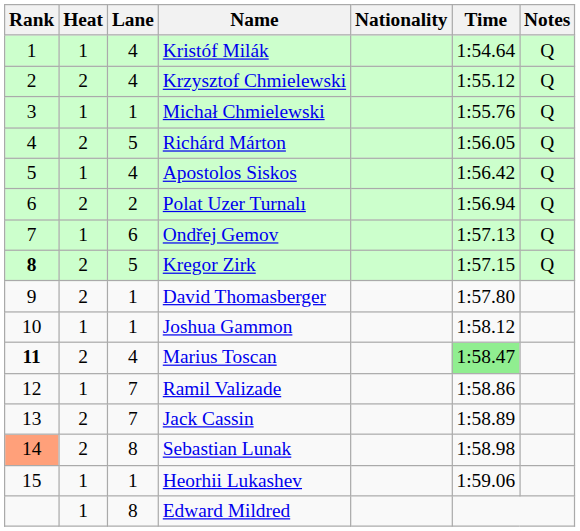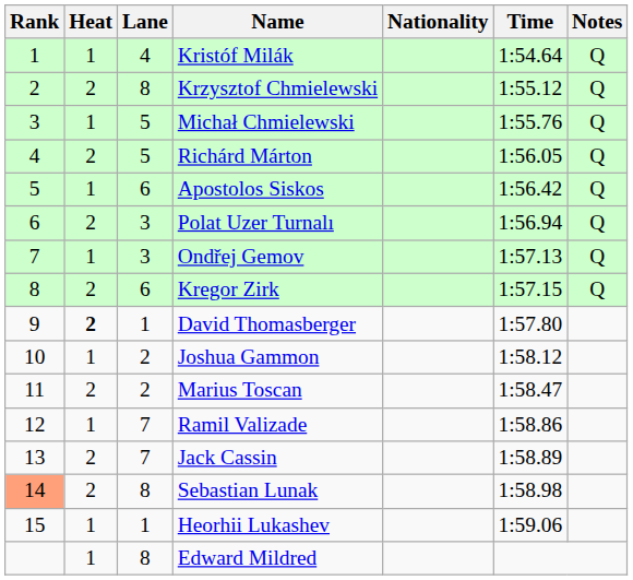 <table class="wikitable sortable" style="text-align:center">
 <tr>
 <th>Rank</th>
 <th>Heat</th>
 <th>Lane</th>
 <th>Name</th>
 <th>Nationality</th>
 <th>Time</th>
 <th>Notes</th>
 </tr>
 <tr bgcolor=ccffcc>
 <td>1</td>
 <td>1</td>
 <td>4</td>
 <td align=left><a href='#'>Kristóf Milák</a></td>
 <td align=left></td>
 <td>1:54.64</td>
 <td>Q</td>
 </tr>
 <tr bgcolor=ccffcc>
 <td>2</td>
 <td>2</td>
-<td>4</td>
+<td>8</td>
 <td align=left><a href='#'>Krzysztof Chmielewski</a></td>
 <td align=left></td>
 <td>1:55.12</td>
 <td>Q</td>
 </tr>
 <tr bgcolor=ccffcc>
 <td>3</td>
 <td>1</td>
-<td>1</td>
+<td>5</td>
 <td align=left><a href='#'>Michał Chmielewski</a></td>
 <td align=left></td>
 <td>1:55.76</td>
 <td>Q</td>
 </tr>
 <tr bgcolor=ccffcc>
 <td>4</td>
 <td>2</td>
 <td>5</td>
 <td align=left><a href='#'>Richárd Márton</a></td>
 <td align=left></td>
 <td>1:56.05</td>
 <td>Q</td>
 </tr>
 <tr bgcolor=ccffcc>
 <td>5</td>
 <td>1</td>
-<td>4</td>
+<td>6</td>
 <td align=left><a href='#'>Apostolos Siskos</a></td>
 <td align=left></td>
 <td>1:56.42</td>
 <td>Q</td>
 </tr>
 <tr bgcolor=ccffcc>
 <td>6</td>
 <td>2</td>
-<td>2</td>
+<td>3</td>
 <td align=left><a href='#'>Polat Uzer Turnalı</a></td>
 <td align=left></td>
 <td>1:56.94</td>
 <td>Q</td>
 </tr>
 <tr bgcolor=ccffcc>
 <td>7</td>
 <td>1</td>
-<td>6</td>
+<td>3</td>
 <td align=left><a href='#'>Ondřej Gemov</a></td>
 <td align=left></td>
 <td>1:57.13</td>
 <td>Q</td>
 </tr>
 <tr bgcolor=ccffcc>
-<td><strong>8</strong></td>
+<td>8</td>
 <td>2</td>
-<td>5</td>
+<td>6</td>
 <td align=left><a href='#'>Kregor Zirk</a></td>
 <td align=left></td>
 <td>1:57.15</td>
 <td>Q</td>
 </tr>
 <tr>
 <td>9</td>
-<td>2</td>
+<td><strong>2</strong></td>
 <td>1</td>
 <td align=left><a href='#'>David Thomasberger</a></td>
 <td align=left></td>
 <td>1:57.80</td>
 <td></td>
 </tr>
 <tr>
 <td>10</td>
 <td>1</td>
-<td>1</td>
+<td>2</td>
 <td align=left><a href='#'>Joshua Gammon</a></td>
 <td align=left></td>
 <td>1:58.12</td>
 <td></td>
 </tr>
 <tr>
-<td><strong>11</strong></td>
+<td>11</td>
 <td>2</td>
-<td>4</td>
+<td>2</td>
 <td align=left><a href='#'>Marius Toscan</a></td>
 <td align=left></td>
-<td style="background: lightgreen;">1:58.47</td>
+<td>1:58.47</td>
 <td></td>
 </tr>
 <tr>
 <td>12</td>
 <td>1</td>
 <td>7</td>
 <td align=left><a href='#'>Ramil Valizade</a></td>
 <td align=left></td>
 <td>1:58.86</td>
 <td></td>
 </tr>
 <tr>
 <td>13</td>
 <td>2</td>
 <td>7</td>
 <td align=left><a href='#'>Jack Cassin</a></td>
 <td align=left></td>
 <td>1:58.89</td>
 <td></td>
 </tr>
 <tr>
 <td style="background: lightsalmon;">14</td>
 <td>2</td>
 <td>8</td>
 <td align=left><a href='#'>Sebastian Lunak</a></td>
 <td align=left></td>
 <td>1:58.98</td>
 <td></td>
 </tr>
 <tr>
 <td>15</td>
 <td>1</td>
 <td>1</td>
 <td align=left><a href='#'>Heorhii Lukashev</a></td>
 <td align=left></td>
 <td>1:59.06</td>
 <td></td>
 </tr>
 <tr>
 <td></td>
 <td>1</td>
 <td>8</td>
 <td align=left><a href='#'>Edward Mildred</a></td>
 <td align=left></td>
 <td colspan=2></td>
 </tr>
 </table>
